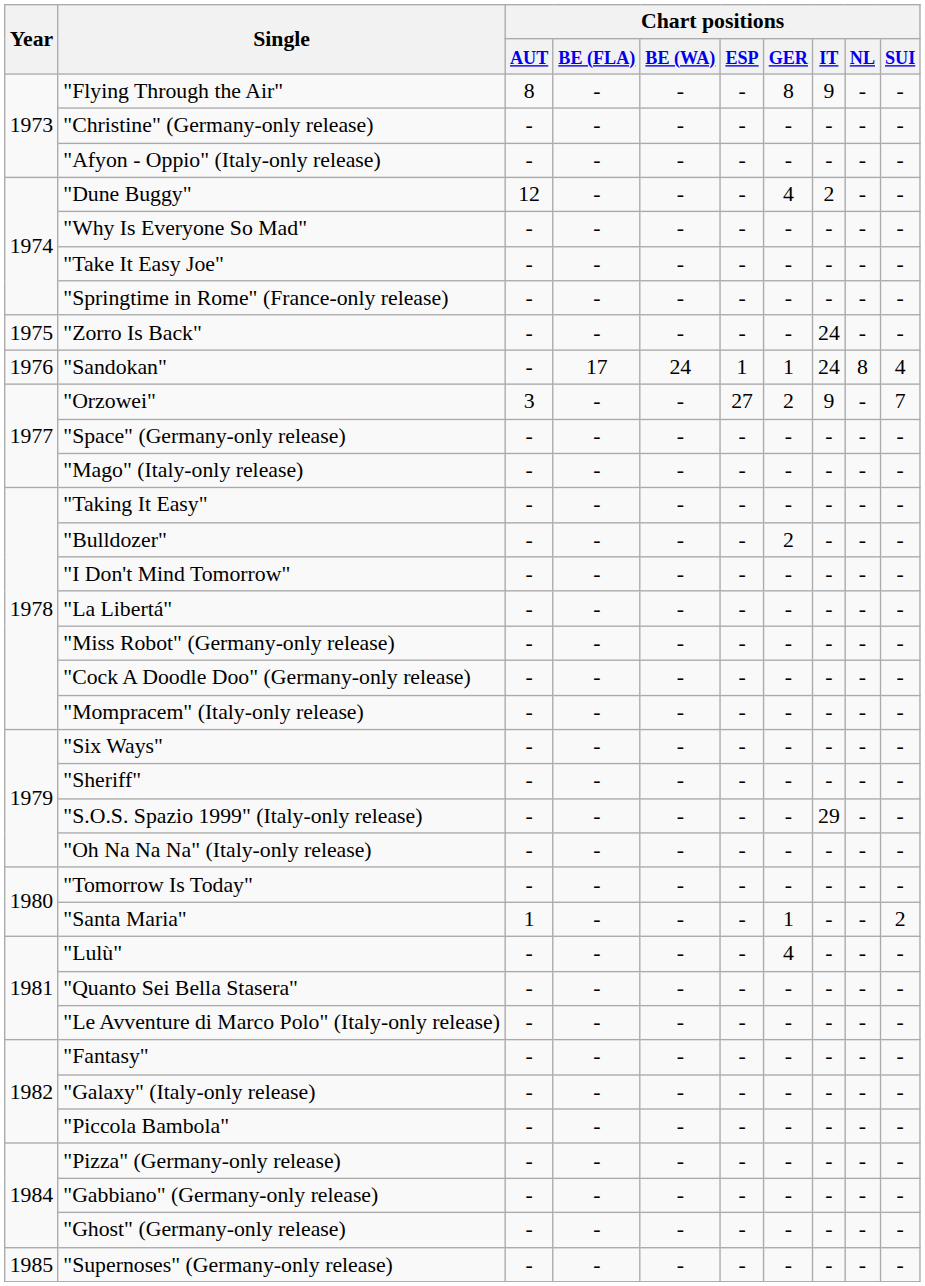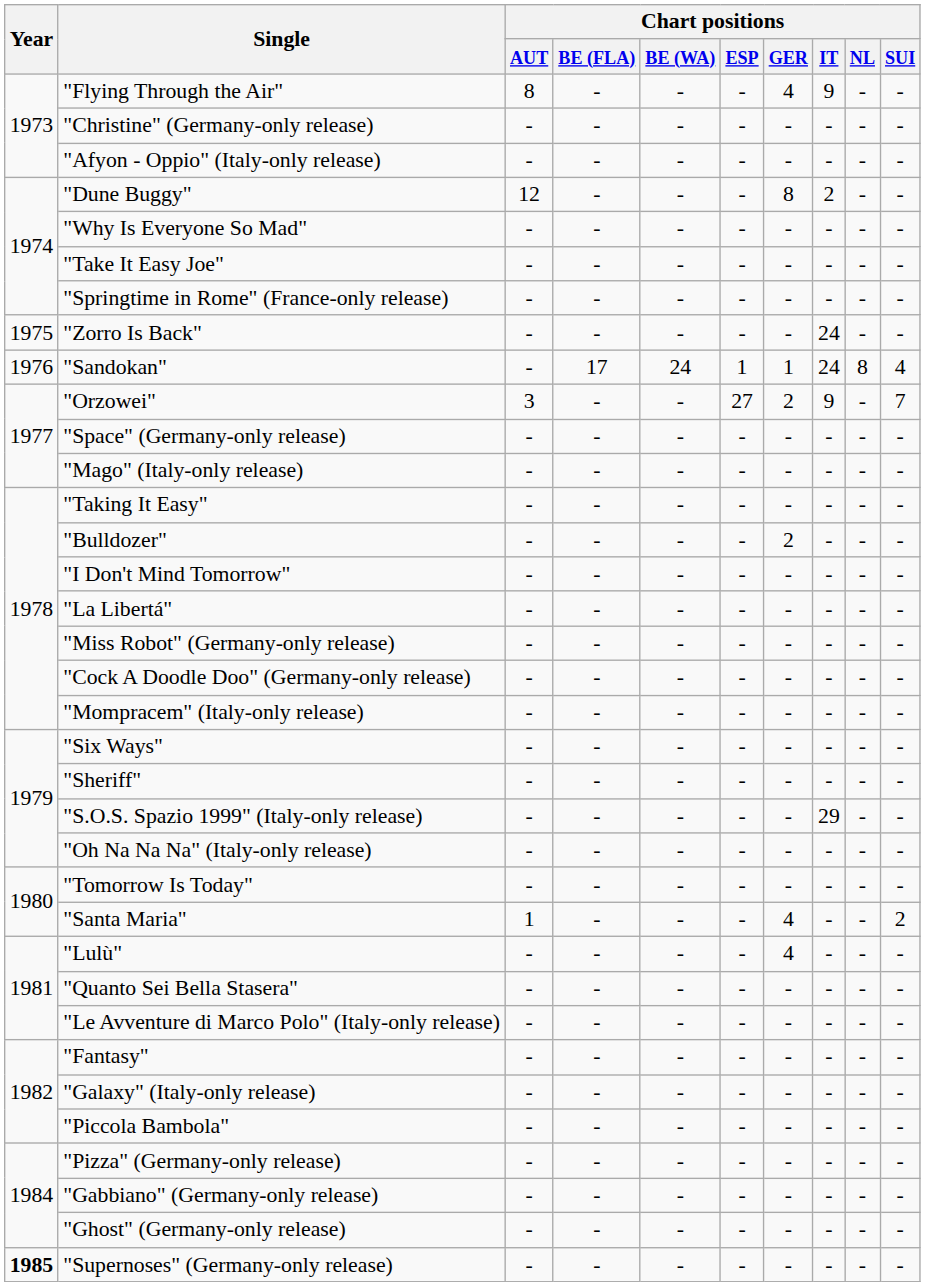 <table class="wikitable">
 <tr>
 <th rowspan="2">Year</th>
 <th rowspan="2">Single</th>
 <th colspan="8">Chart positions</th>
 </tr>
 <tr>
 <th><small><a href='#'>AUT</a></small></th>
 <th><small><a href='#'>BE (FLA)</a></small></th>
 <th><small><a href='#'>BE (WA)</a></small></th>
 <th><small><a href='#'>ESP</a></small></th>
 <th><small><a href='#'>GER</a></small></th>
 <th><small><a href='#'>IT</a></small></th>
 <th><small><a href='#'>NL</a></small></th>
 <th><small><a href='#'>SUI</a></small></th>
 </tr>
 <tr>
 <td rowspan="3">1973</td>
 <td>"Flying Through the Air"</td>
 <td style="text-align:center;">8</td>
 <td style="text-align:center;">-</td>
 <td style="text-align:center;">-</td>
 <td style="text-align:center;">-</td>
-<td style="text-align:center;">8</td>
+<td style="text-align:center;">4</td>
 <td style="text-align:center;">9</td>
 <td style="text-align:center;">-</td>
 <td style="text-align:center;">-</td>
 </tr>
 <tr>
 <td>"Christine" (Germany-only release)</td>
 <td style="text-align:center;">-</td>
 <td style="text-align:center;">-</td>
 <td style="text-align:center;">-</td>
 <td style="text-align:center;">-</td>
 <td style="text-align:center;">-</td>
 <td style="text-align:center;">-</td>
 <td style="text-align:center;">-</td>
 <td style="text-align:center;">-</td>
 </tr>
 <tr>
 <td>"Afyon - Oppio" (Italy-only release)</td>
 <td style="text-align:center;">-</td>
 <td style="text-align:center;">-</td>
 <td style="text-align:center;">-</td>
 <td style="text-align:center;">-</td>
 <td style="text-align:center;">-</td>
 <td style="text-align:center;">-</td>
 <td style="text-align:center;">-</td>
 <td style="text-align:center;">-</td>
 </tr>
 <tr>
 <td rowspan="4">1974</td>
 <td>"Dune Buggy"</td>
 <td style="text-align:center;">12</td>
 <td style="text-align:center;">-</td>
 <td style="text-align:center;">-</td>
 <td style="text-align:center;">-</td>
-<td style="text-align:center;">4</td>
+<td style="text-align:center;">8</td>
 <td style="text-align:center;">2</td>
 <td style="text-align:center;">-</td>
 <td style="text-align:center;">-</td>
 </tr>
 <tr>
 <td>"Why Is Everyone So Mad"</td>
 <td style="text-align:center;">-</td>
 <td style="text-align:center;">-</td>
 <td style="text-align:center;">-</td>
 <td style="text-align:center;">-</td>
 <td style="text-align:center;">-</td>
 <td style="text-align:center;">-</td>
 <td style="text-align:center;">-</td>
 <td style="text-align:center;">-</td>
 </tr>
 <tr>
 <td>"Take It Easy Joe"</td>
 <td style="text-align:center;">-</td>
 <td style="text-align:center;">-</td>
 <td style="text-align:center;">-</td>
 <td style="text-align:center;">-</td>
 <td style="text-align:center;">-</td>
 <td style="text-align:center;">-</td>
 <td style="text-align:center;">-</td>
 <td style="text-align:center;">-</td>
 </tr>
 <tr>
 <td>"Springtime in Rome" (France-only release)</td>
 <td style="text-align:center;">-</td>
 <td style="text-align:center;">-</td>
 <td style="text-align:center;">-</td>
 <td style="text-align:center;">-</td>
 <td style="text-align:center;">-</td>
 <td style="text-align:center;">-</td>
 <td style="text-align:center;">-</td>
 <td style="text-align:center;">-</td>
 </tr>
 <tr>
 <td>1975</td>
 <td>"Zorro Is Back"</td>
 <td style="text-align:center;">-</td>
 <td style="text-align:center;">-</td>
 <td style="text-align:center;">-</td>
 <td style="text-align:center;">-</td>
 <td style="text-align:center;">-</td>
 <td style="text-align:center;">24</td>
 <td style="text-align:center;">-</td>
 <td style="text-align:center;">-</td>
 </tr>
 <tr>
 <td>1976</td>
 <td>"Sandokan"</td>
 <td style="text-align:center;">-</td>
 <td style="text-align:center;">17</td>
 <td style="text-align:center;">24</td>
 <td style="text-align:center;">1</td>
 <td style="text-align:center;">1</td>
 <td style="text-align:center;">24</td>
 <td style="text-align:center;">8</td>
 <td style="text-align:center;">4</td>
 </tr>
 <tr>
 <td rowspan="3">1977</td>
 <td>"Orzowei"</td>
 <td style="text-align:center;">3</td>
 <td style="text-align:center;">-</td>
 <td style="text-align:center;">-</td>
 <td style="text-align:center;">27</td>
 <td style="text-align:center;">2</td>
 <td style="text-align:center;">9</td>
 <td style="text-align:center;">-</td>
 <td style="text-align:center;">7</td>
 </tr>
 <tr>
 <td>"Space" (Germany-only release)</td>
 <td style="text-align:center;">-</td>
 <td style="text-align:center;">-</td>
 <td style="text-align:center;">-</td>
 <td style="text-align:center;">-</td>
 <td style="text-align:center;">-</td>
 <td style="text-align:center;">-</td>
 <td style="text-align:center;">-</td>
 <td style="text-align:center;">-</td>
 </tr>
 <tr>
 <td>"Mago" (Italy-only release)</td>
 <td style="text-align:center;">-</td>
 <td style="text-align:center;">-</td>
 <td style="text-align:center;">-</td>
 <td style="text-align:center;">-</td>
 <td style="text-align:center;">-</td>
 <td style="text-align:center;">-</td>
 <td style="text-align:center;">-</td>
 <td style="text-align:center;">-</td>
 </tr>
 <tr>
 <td rowspan="7">1978</td>
 <td>"Taking It Easy"</td>
 <td style="text-align:center;">-</td>
 <td style="text-align:center;">-</td>
 <td style="text-align:center;">-</td>
 <td style="text-align:center;">-</td>
 <td style="text-align:center;">-</td>
 <td style="text-align:center;">-</td>
 <td style="text-align:center;">-</td>
 <td style="text-align:center;">-</td>
 </tr>
 <tr>
 <td>"Bulldozer"</td>
 <td style="text-align:center;">-</td>
 <td style="text-align:center;">-</td>
 <td style="text-align:center;">-</td>
 <td style="text-align:center;">-</td>
 <td style="text-align:center;">2</td>
 <td style="text-align:center;">-</td>
 <td style="text-align:center;">-</td>
 <td style="text-align:center;">-</td>
 </tr>
 <tr>
 <td>"I Don't Mind Tomorrow"</td>
 <td style="text-align:center;">-</td>
 <td style="text-align:center;">-</td>
 <td style="text-align:center;">-</td>
 <td style="text-align:center;">-</td>
 <td style="text-align:center;">-</td>
 <td style="text-align:center;">-</td>
 <td style="text-align:center;">-</td>
 <td style="text-align:center;">-</td>
 </tr>
 <tr>
 <td>"La Libertá"</td>
 <td style="text-align:center;">-</td>
 <td style="text-align:center;">-</td>
 <td style="text-align:center;">-</td>
 <td style="text-align:center;">-</td>
 <td style="text-align:center;">-</td>
 <td style="text-align:center;">-</td>
 <td style="text-align:center;">-</td>
 <td style="text-align:center;">-</td>
 </tr>
 <tr>
 <td>"Miss Robot" (Germany-only release)</td>
 <td style="text-align:center;">-</td>
 <td style="text-align:center;">-</td>
 <td style="text-align:center;">-</td>
 <td style="text-align:center;">-</td>
 <td style="text-align:center;">-</td>
 <td style="text-align:center;">-</td>
 <td style="text-align:center;">-</td>
 <td style="text-align:center;">-</td>
 </tr>
 <tr>
 <td>"Cock A Doodle Doo" (Germany-only release)</td>
 <td style="text-align:center;">-</td>
 <td style="text-align:center;">-</td>
 <td style="text-align:center;">-</td>
 <td style="text-align:center;">-</td>
 <td style="text-align:center;">-</td>
 <td style="text-align:center;">-</td>
 <td style="text-align:center;">-</td>
 <td style="text-align:center;">-</td>
 </tr>
 <tr>
 <td>"Mompracem" (Italy-only release)</td>
 <td style="text-align:center;">-</td>
 <td style="text-align:center;">-</td>
 <td style="text-align:center;">-</td>
 <td style="text-align:center;">-</td>
 <td style="text-align:center;">-</td>
 <td style="text-align:center;">-</td>
 <td style="text-align:center;">-</td>
 <td style="text-align:center;">-</td>
 </tr>
 <tr>
 <td rowspan="4">1979</td>
 <td>"Six Ways"</td>
 <td style="text-align:center;">-</td>
 <td style="text-align:center;">-</td>
 <td style="text-align:center;">-</td>
 <td style="text-align:center;">-</td>
 <td style="text-align:center;">-</td>
 <td style="text-align:center;">-</td>
 <td style="text-align:center;">-</td>
 <td style="text-align:center;">-</td>
 </tr>
 <tr>
 <td>"Sheriff"</td>
 <td style="text-align:center;">-</td>
 <td style="text-align:center;">-</td>
 <td style="text-align:center;">-</td>
 <td style="text-align:center;">-</td>
 <td style="text-align:center;">-</td>
 <td style="text-align:center;">-</td>
 <td style="text-align:center;">-</td>
 <td style="text-align:center;">-</td>
 </tr>
 <tr>
 <td>"S.O.S. Spazio 1999" (Italy-only release)</td>
 <td style="text-align:center;">-</td>
 <td style="text-align:center;">-</td>
 <td style="text-align:center;">-</td>
 <td style="text-align:center;">-</td>
 <td style="text-align:center;">-</td>
 <td style="text-align:center;">29</td>
 <td style="text-align:center;">-</td>
 <td style="text-align:center;">-</td>
 </tr>
 <tr>
 <td>"Oh Na Na Na" (Italy-only release)</td>
 <td style="text-align:center;">-</td>
 <td style="text-align:center;">-</td>
 <td style="text-align:center;">-</td>
 <td style="text-align:center;">-</td>
 <td style="text-align:center;">-</td>
 <td style="text-align:center;">-</td>
 <td style="text-align:center;">-</td>
 <td style="text-align:center;">-</td>
 </tr>
 <tr>
 <td rowspan="2">1980</td>
 <td>"Tomorrow Is Today"</td>
 <td style="text-align:center;">-</td>
 <td style="text-align:center;">-</td>
 <td style="text-align:center;">-</td>
 <td style="text-align:center;">-</td>
 <td style="text-align:center;">-</td>
 <td style="text-align:center;">-</td>
 <td style="text-align:center;">-</td>
 <td style="text-align:center;">-</td>
 </tr>
 <tr>
 <td>"Santa Maria"</td>
 <td style="text-align:center;">1</td>
 <td style="text-align:center;">-</td>
 <td style="text-align:center;">-</td>
 <td style="text-align:center;">-</td>
-<td style="text-align:center;">1</td>
+<td style="text-align:center;">4</td>
 <td style="text-align:center;">-</td>
 <td style="text-align:center;">-</td>
 <td style="text-align:center;">2</td>
 </tr>
 <tr>
 <td rowspan="3">1981</td>
 <td>"Lulù"</td>
 <td style="text-align:center;">-</td>
 <td style="text-align:center;">-</td>
 <td style="text-align:center;">-</td>
 <td style="text-align:center;">-</td>
 <td style="text-align:center;">4</td>
 <td style="text-align:center;">-</td>
 <td style="text-align:center;">-</td>
 <td style="text-align:center;">-</td>
 </tr>
 <tr>
 <td>"Quanto Sei Bella Stasera"</td>
 <td style="text-align:center;">-</td>
 <td style="text-align:center;">-</td>
 <td style="text-align:center;">-</td>
 <td style="text-align:center;">-</td>
 <td style="text-align:center;">-</td>
 <td style="text-align:center;">-</td>
 <td style="text-align:center;">-</td>
 <td style="text-align:center;">-</td>
 </tr>
 <tr>
 <td>"Le Avventure di Marco Polo" (Italy-only release)</td>
 <td style="text-align:center;">-</td>
 <td style="text-align:center;">-</td>
 <td style="text-align:center;">-</td>
 <td style="text-align:center;">-</td>
 <td style="text-align:center;">-</td>
 <td style="text-align:center;">-</td>
 <td style="text-align:center;">-</td>
 <td style="text-align:center;">-</td>
 </tr>
 <tr>
 <td rowspan="3">1982</td>
 <td>"Fantasy"</td>
 <td style="text-align:center;">-</td>
 <td style="text-align:center;">-</td>
 <td style="text-align:center;">-</td>
 <td style="text-align:center;">-</td>
 <td style="text-align:center;">-</td>
 <td style="text-align:center;">-</td>
 <td style="text-align:center;">-</td>
 <td style="text-align:center;">-</td>
 </tr>
 <tr>
 <td>"Galaxy" (Italy-only release)</td>
 <td style="text-align:center;">-</td>
 <td style="text-align:center;">-</td>
 <td style="text-align:center;">-</td>
 <td style="text-align:center;">-</td>
 <td style="text-align:center;">-</td>
 <td style="text-align:center;">-</td>
 <td style="text-align:center;">-</td>
 <td style="text-align:center;">-</td>
 </tr>
 <tr>
 <td>"Piccola Bambola"</td>
 <td style="text-align:center;">-</td>
 <td style="text-align:center;">-</td>
 <td style="text-align:center;">-</td>
 <td style="text-align:center;">-</td>
 <td style="text-align:center;">-</td>
 <td style="text-align:center;">-</td>
 <td style="text-align:center;">-</td>
 <td style="text-align:center;">-</td>
 </tr>
 <tr>
 <td rowspan="3">1984</td>
 <td>"Pizza" (Germany-only release)</td>
 <td style="text-align:center;">-</td>
 <td style="text-align:center;">-</td>
 <td style="text-align:center;">-</td>
 <td style="text-align:center;">-</td>
 <td style="text-align:center;">-</td>
 <td style="text-align:center;">-</td>
 <td style="text-align:center;">-</td>
 <td style="text-align:center;">-</td>
 </tr>
 <tr>
 <td>"Gabbiano" (Germany-only release)</td>
 <td style="text-align:center;">-</td>
 <td style="text-align:center;">-</td>
 <td style="text-align:center;">-</td>
 <td style="text-align:center;">-</td>
 <td style="text-align:center;">-</td>
 <td style="text-align:center;">-</td>
 <td style="text-align:center;">-</td>
 <td style="text-align:center;">-</td>
 </tr>
 <tr>
 <td>"Ghost" (Germany-only release)</td>
 <td style="text-align:center;">-</td>
 <td style="text-align:center;">-</td>
 <td style="text-align:center;">-</td>
 <td style="text-align:center;">-</td>
 <td style="text-align:center;">-</td>
 <td style="text-align:center;">-</td>
 <td style="text-align:center;">-</td>
 <td style="text-align:center;">-</td>
 </tr>
 <tr>
-<td>1985</td>
+<td><strong>1985</strong></td>
 <td>"Supernoses" (Germany-only release)</td>
 <td style="text-align:center;">-</td>
 <td style="text-align:center;">-</td>
 <td style="text-align:center;">-</td>
 <td style="text-align:center;">-</td>
 <td style="text-align:center;">-</td>
 <td style="text-align:center;">-</td>
 <td style="text-align:center;">-</td>
 <td style="text-align:center;">-</td>
 </tr>
 </table>
